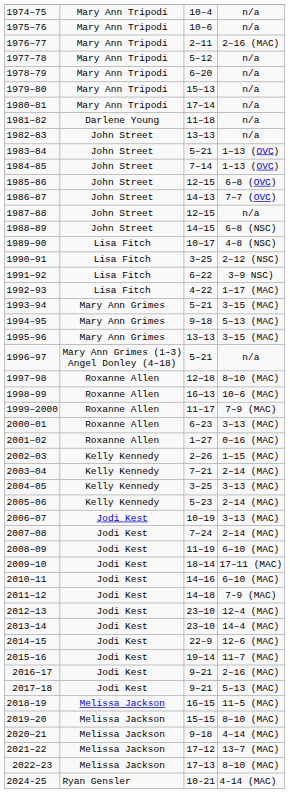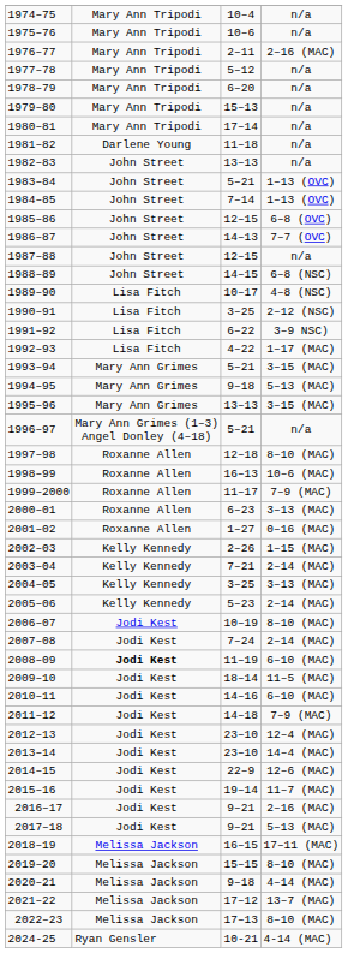 <table class="wikitable" style="text-align:center">
 <tr>
 </tr>
 <tr>
 <td style="text-align:left">1974–75</td>
 <td>Mary Ann Tripodi</td>
 <td>10–4</td>
 <td>n/a</td>
 </tr>
 <tr>
 <td style="text-align:left">1975–76</td>
 <td>Mary Ann Tripodi</td>
 <td>10–6</td>
 <td>n/a</td>
 </tr>
 <tr>
 <td style="text-align:left">1976–77</td>
 <td>Mary Ann Tripodi</td>
 <td>2–11</td>
 <td>2–16 (MAC)</td>
 </tr>
 <tr>
 <td style="text-align:left">1977–78</td>
 <td>Mary Ann Tripodi</td>
 <td>5–12</td>
 <td>n/a</td>
 </tr>
 <tr>
 <td style="text-align:left">1978–79</td>
 <td>Mary Ann Tripodi</td>
 <td>6–20</td>
 <td>n/a</td>
 </tr>
 <tr>
 <td style="text-align:left">1979–80</td>
 <td>Mary Ann Tripodi</td>
 <td>15–13</td>
 <td>n/a</td>
 </tr>
 <tr>
 <td style="text-align:left">1980–81</td>
 <td>Mary Ann Tripodi</td>
 <td>17–14</td>
 <td>n/a</td>
 </tr>
 <tr>
 <td style="text-align:left">1981–82</td>
 <td>Darlene Young</td>
 <td>11–18</td>
 <td>n/a</td>
 </tr>
 <tr>
 <td style="text-align:left">1982–83</td>
 <td>John Street</td>
 <td>13–13</td>
 <td>n/a</td>
 </tr>
 <tr>
 <td style="text-align:left">1983–84</td>
 <td>John Street</td>
 <td>5–21</td>
 <td>1–13 (<a href='#'>OVC</a>)</td>
 </tr>
 <tr>
 <td style="text-align:left">1984–85</td>
 <td>John Street</td>
 <td>7–14</td>
 <td>1–13 (<a href='#'>OVC</a>)</td>
 </tr>
 <tr>
 <td style="text-align:left">1985–86</td>
 <td>John Street</td>
 <td>12–15</td>
 <td>6–8 (<a href='#'>OVC</a>)</td>
 </tr>
 <tr>
 <td style="text-align:left">1986–87</td>
 <td>John Street</td>
 <td>14–13</td>
 <td>7–7 (<a href='#'>OVC</a>)</td>
 </tr>
 <tr>
 <td style="text-align:left">1987–88</td>
 <td>John Street</td>
 <td>12–15</td>
 <td>n/a</td>
 </tr>
 <tr>
 <td style="text-align:left">1988–89</td>
 <td>John Street</td>
 <td>14–15</td>
 <td>6–8 (NSC)</td>
 </tr>
 <tr>
 <td style="text-align:left">1989–90</td>
 <td>Lisa Fitch</td>
 <td>10–17</td>
 <td>4–8 (NSC)</td>
 </tr>
 <tr>
 <td style="text-align:left">1990–91</td>
 <td>Lisa Fitch</td>
 <td>3–25</td>
 <td>2–12 (NSC)</td>
 </tr>
 <tr>
 <td style="text-align:left">1991–92</td>
 <td>Lisa Fitch</td>
 <td>6–22</td>
 <td>3–9 NSC)</td>
 </tr>
 <tr>
 <td style="text-align:left">1992–93</td>
 <td>Lisa Fitch</td>
 <td>4–22</td>
 <td>1–17 (MAC)</td>
 </tr>
 <tr>
 <td style="text-align:left">1993–94</td>
 <td>Mary Ann Grimes</td>
 <td>5–21</td>
 <td>3–15 (MAC)</td>
 </tr>
 <tr>
 <td style="text-align:left">1994–95</td>
 <td>Mary Ann Grimes</td>
 <td>9–18</td>
 <td>5–13 (MAC)</td>
 </tr>
 <tr>
 <td style="text-align:left">1995–96</td>
 <td>Mary Ann Grimes</td>
 <td>13–13</td>
 <td>3–15 (MAC)</td>
 </tr>
 <tr>
 <td style="text-align:left">1996–97</td>
 <td>Mary Ann Grimes (1–3)<br>Angel Donley (4–18)</td>
 <td>5–21</td>
 <td>n/a</td>
 </tr>
 <tr>
 <td style="text-align:left">1997–98</td>
 <td>Roxanne Allen</td>
 <td>12–18</td>
 <td>8–10 (MAC)</td>
 </tr>
 <tr>
 <td style="text-align:left">1998–99</td>
 <td>Roxanne Allen</td>
 <td>16–13</td>
 <td>10–6 (MAC)</td>
 </tr>
 <tr>
 <td style="text-align:left">1999–2000</td>
 <td>Roxanne Allen</td>
 <td>11–17</td>
 <td>7–9 (MAC)</td>
 </tr>
 <tr>
 <td style="text-align:left">2000–01</td>
 <td>Roxanne Allen</td>
 <td>6–23</td>
 <td>3–13 (MAC)</td>
 </tr>
 <tr>
 <td style="text-align:left">2001–02</td>
 <td>Roxanne Allen</td>
 <td>1–27</td>
 <td>0–16 (MAC)</td>
 </tr>
 <tr>
 <td style="text-align:left">2002–03</td>
 <td>Kelly Kennedy</td>
 <td>2–26</td>
 <td>1–15 (MAC)</td>
 </tr>
 <tr>
 <td style="text-align:left">2003–04</td>
 <td>Kelly Kennedy</td>
 <td>7–21</td>
 <td>2–14 (MAC)</td>
 </tr>
 <tr>
 <td style="text-align:left">2004–05</td>
 <td>Kelly Kennedy</td>
 <td>3–25</td>
 <td>3–13 (MAC)</td>
 </tr>
 <tr>
 <td style="text-align:left">2005–06</td>
 <td>Kelly Kennedy</td>
 <td>5–23</td>
 <td>2–14 (MAC)</td>
 </tr>
 <tr>
 <td style="text-align:left">2006–07</td>
 <td><a href='#'>Jodi Kest</a></td>
 <td>10–19</td>
-<td>3–13 (MAC)</td>
+<td>8–10 (MAC)</td>
 </tr>
 <tr>
 <td style="text-align:left">2007–08</td>
 <td>Jodi Kest</td>
 <td>7–24</td>
 <td>2–14 (MAC)</td>
 </tr>
 <tr>
 <td style="text-align:left">2008–09</td>
-<td>Jodi Kest</td>
+<td><strong>Jodi Kest</strong></td>
 <td>11–19</td>
 <td>6–10 (MAC)</td>
 </tr>
 <tr>
 <td style="text-align:left">2009–10</td>
 <td>Jodi Kest</td>
 <td>18–14</td>
-<td>17–11 (MAC)</td>
+<td>11–5 (MAC)</td>
 </tr>
 <tr>
 <td style="text-align:left">2010–11</td>
 <td>Jodi Kest</td>
 <td>14–16</td>
 <td>6–10 (MAC)</td>
 </tr>
 <tr>
 <td style="text-align:left">2011–12</td>
 <td>Jodi Kest</td>
 <td>14–18</td>
 <td>7–9 (MAC)</td>
 </tr>
 <tr>
 <td style="text-align:left">2012–13</td>
 <td>Jodi Kest</td>
 <td>23–10</td>
 <td>12–4 (MAC)</td>
 </tr>
 <tr>
 <td style="text-align:left">2013–14</td>
 <td>Jodi Kest</td>
 <td>23–10</td>
 <td>14–4 (MAC)</td>
 </tr>
 <tr>
 <td style="text-align:left">2014–15</td>
 <td>Jodi Kest</td>
 <td>22–9</td>
 <td>12–6 (MAC)</td>
 </tr>
 <tr>
 <td style="text-align:left">2015–16</td>
 <td>Jodi Kest</td>
 <td>19–14</td>
 <td>11–7 (MAC)</td>
 </tr>
 <tr>
 <td>2016–17</td>
 <td>Jodi Kest</td>
 <td>9–21</td>
 <td>2–16  (MAC)</td>
 </tr>
 <tr>
 <td>2017–18</td>
 <td>Jodi Kest</td>
 <td>9–21</td>
 <td>5–13 (MAC)</td>
 </tr>
 <tr>
 <td style="text-align:left">2018–19</td>
 <td><a href='#'>Melissa Jackson</a></td>
 <td>16–15</td>
-<td>11–5 (MAC)</td>
+<td>17–11 (MAC)</td>
 </tr>
 <tr>
 <td style="text-align:left">2019–20</td>
 <td>Melissa Jackson</td>
 <td>15–15</td>
 <td>8–10 (MAC)</td>
 </tr>
 <tr>
 <td style="text-align:left">2020–21</td>
 <td>Melissa Jackson</td>
 <td>9–18</td>
 <td>4–14 (MAC)</td>
 </tr>
 <tr>
 <td style="text-align:left">2021–22</td>
 <td>Melissa Jackson</td>
 <td>17–12</td>
 <td>13–7 (MAC)</td>
 </tr>
 <tr>
 <td>2022–23</td>
 <td>Melissa Jackson</td>
 <td>17–13</td>
 <td>8–10 (MAC)</td>
 </tr>
 <tr style="text-align:left"| 2023-24 || Ryan Gensler|| 9-16 || 4-10 (MAC)>
 <td style="text-align:left">2024-25</td>
 <td>Ryan Gensler</td>
 <td>10-21</td>
 <td>4-14 (MAC)</td>
 </tr>
 </table>
